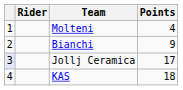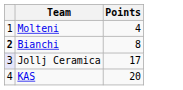 <table class="wikitable">
 <tr>
 <th></th>
-<th>Rider</th>
 <th>Team</th>
 <th>Points</th>
 </tr>
 <tr>
 <td>1</td>
-<td>  </td>
 <td><a href='#'>Molteni</a></td>
 <td align=right>4</td>
 </tr>
 <tr>
-<td>2</td>
-<td></td>
+<td><strong>2</strong></td>
 <td><a href='#'>Bianchi</a></td>
-<td align=right>9</td>
+<td align=right>8</td>
 </tr>
 <tr>
 <td style="background: lavender;">3</td>
-<td></td>
 <td>Jollj Ceramica</td>
 <td align=right>17</td>
 </tr>
 <tr>
 <td>4</td>
-<td> </td>
 <td><a href='#'>KAS</a></td>
-<td align=right>18</td>
+<td align=right>20</td>
 </tr>
 </table>
